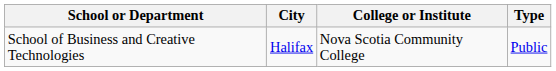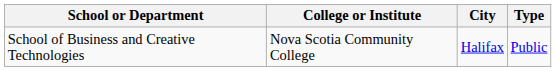 <table class="wikitable sortable mw-collapsible mw-collapsed">
 <tr>
 <th>School or Department</th>
+<th>College or Institute</th>
 <th>City</th>
-<th>College or Institute</th>
 <th>Type</th>
 </tr>
 <tr>
 <td>School of Business and Creative Technologies</td>
+<td>Nova Scotia Community College</td>
 <td><a href='#'>Halifax</a></td>
-<td>Nova Scotia Community College</td>
 <td><a href='#'>Public</a></td>
 </tr>
 </table>
